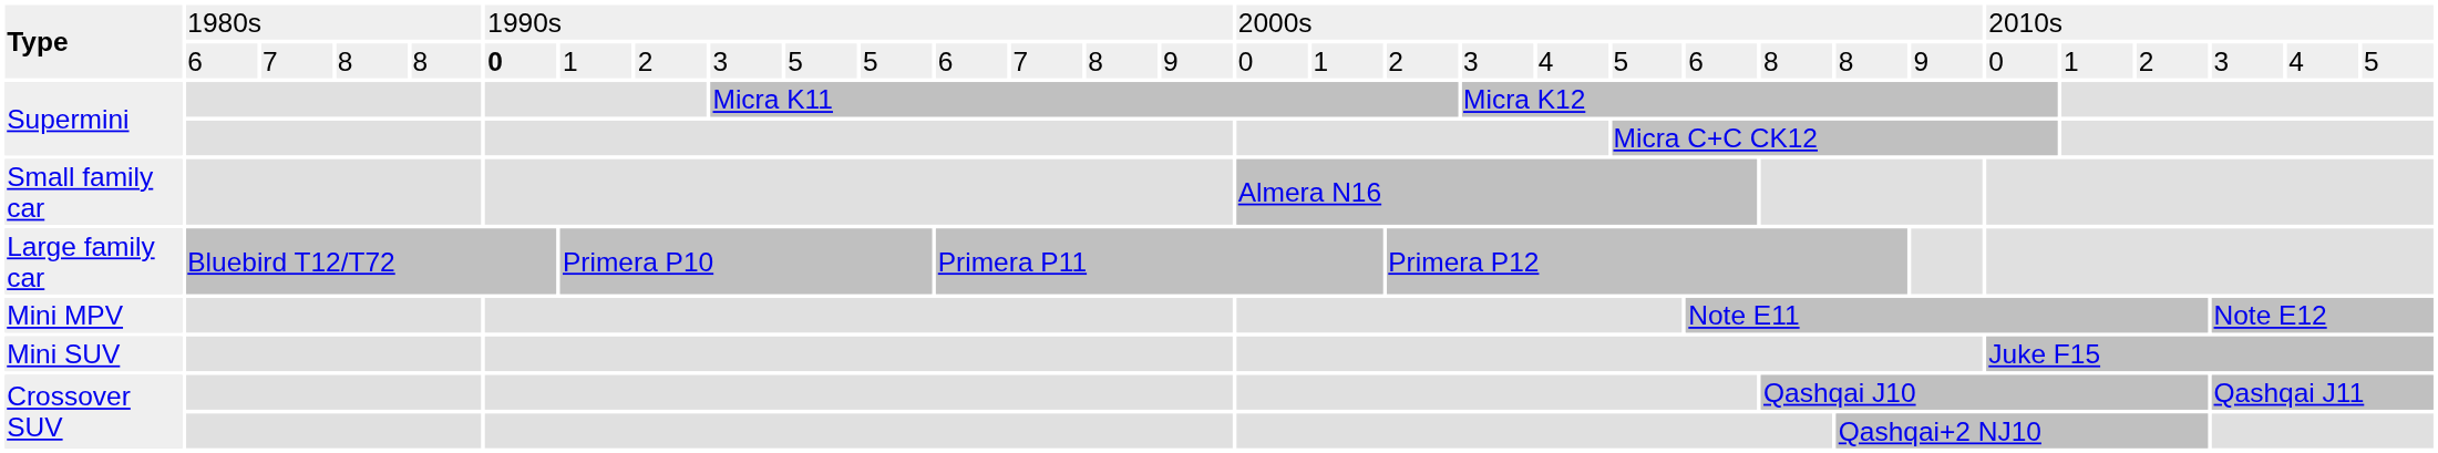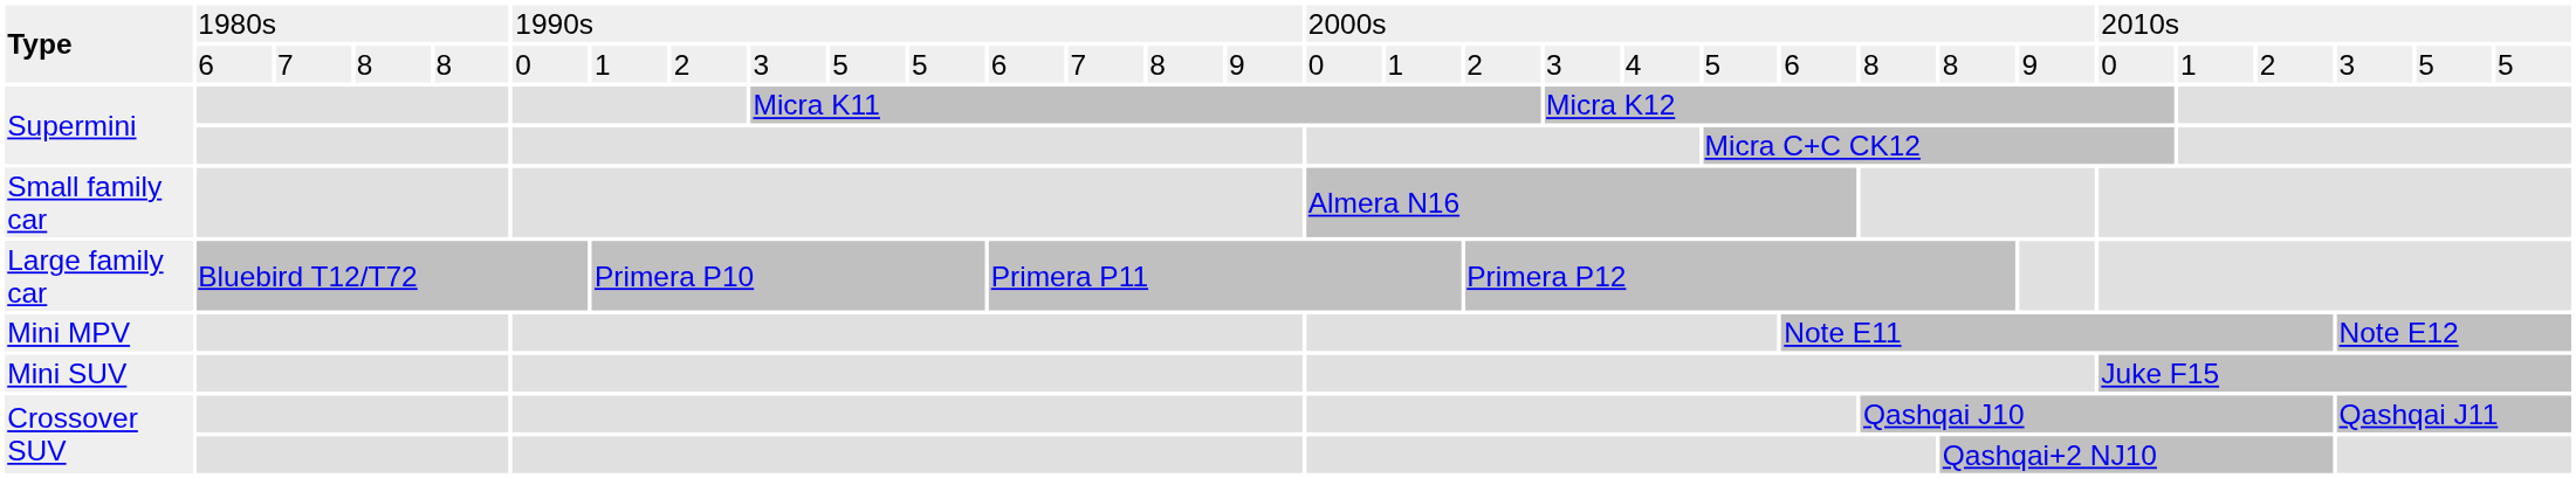 <table style="font-size:88%; width:100%;">
 <tr style="background:#EFEFEF;">
 <td rowspan=2 width=7.2%><strong>Type</strong></td>
 <td colspan=4 width=29%>1980s</td>
 <td colspan=10 width=29%>1990s</td>
 <td colspan=10 width=29%>2000s</td>
 <td colspan=6 width=5.8%>2010s</td>
 </tr>
 <tr style="background:#EFEFEF;">
 <td width=2.9%>6</td>
 <td width=2.9%>7</td>
 <td width=2.9%>8</td>
 <td width=2.9%>8</td>
-<td width=2.9%><strong>0</strong></td>
+<td width=2.9%>0</td>
 <td width=2.9%>1</td>
 <td width=2.9%>2</td>
 <td width=2.9%>3</td>
 <td width=2.9%>5</td>
 <td width=2.9%>5</td>
 <td width=2.9%>6</td>
 <td width=2.9%>7</td>
 <td width=2.9%>8</td>
 <td width=2.9%>9</td>
 <td width=2.9%>0</td>
 <td width=2.9%>1</td>
 <td width=2.9%>2</td>
 <td width=2.9%>3</td>
 <td width=2.9%>4</td>
 <td width=2.9%>5</td>
 <td width=2.9%>6</td>
 <td width=2.9%>8</td>
 <td width=2.9%>8</td>
 <td width=2.9%>9</td>
 <td width=2.9%>0</td>
 <td width=2.9%>1</td>
 <td width=2.9%>2</td>
 <td width=2.9%>3</td>
-<td width=2.9%>4</td>
+<td width=2.9%>5</td>
 <td width=2.9%>5</td>
 </tr>
 <tr style="background:#E0E0E0;">
 <td style="background:#EFEFEF;" rowspan=2><a href='#'>Supermini</a></td>
 <td colspan= 4></td>
 <td colspan= 3></td>
 <td colspan=10 style="background:#C0C0C0;"><a href='#'>Micra K11</a></td>
 <td colspan= 8 style="background:#C0C0C0;"><a href='#'>Micra K12</a></td>
 <td colspan= 5></td>
 </tr>
 <tr style="background:#E0E0E0;">
 <td colspan=4></td>
 <td colspan=10></td>
 <td colspan= 5></td>
 <td colspan= 6 style="background:#C0C0C0;"><a href='#'>Micra C+C CK12</a></td>
 <td colspan= 5></td>
 </tr>
 <tr style="background:#E0E0E0;">
 <td style="background:#EFEFEF;"><a href='#'>Small family car</a></td>
 <td colspan= 4></td>
 <td colspan= 10></td>
 <td colspan= 7 style="background:#C0C0C0;"><a href='#'>Almera N16</a></td>
 <td colspan= 3></td>
 <td colspan= 6></td>
 </tr>
 <tr style="background:#E0E0E0;">
 <td style="background:#EFEFEF;"><a href='#'>Large family car</a></td>
 <td colspan= 5 style="background:#C0C0C0;"><a href='#'>Bluebird T12/T72</a></td>
 <td colspan= 5 style="background:#C0C0C0;"><a href='#'>Primera P10</a></td>
 <td colspan= 6 style="background:#C0C0C0;"><a href='#'>Primera P11</a></td>
 <td colspan= 7 style="background:#C0C0C0;"><a href='#'>Primera P12</a></td>
 <td colspan= 1></td>
 <td colspan= 6></td>
 </tr>
 <tr style="background:#E0E0E0;">
 <td style="background:#EFEFEF;"><a href='#'>Mini MPV</a></td>
 <td colspan= 4></td>
 <td colspan=10></td>
 <td colspan= 6></td>
 <td colspan= 7 style="background:#C0C0C0;"><a href='#'>Note E11</a></td>
 <td colspan= 3 style="background:#C0C0C0;"><a href='#'>Note E12</a></td>
 </tr>
 <tr style="background:#E0E0E0;">
 <td style="background:#EFEFEF;"><a href='#'>Mini SUV</a></td>
 <td colspan= 4></td>
 <td colspan=10></td>
 <td colspan=10></td>
 <td colspan= 6 style="background:#C0C0C0;"><a href='#'>Juke F15</a></td>
 </tr>
 <tr style="background:#E0E0E0;">
 <td style="background:#EFEFEF;" rowspan=2><a href='#'>Crossover SUV</a></td>
 <td colspan= 4></td>
 <td colspan=10></td>
 <td colspan= 7></td>
 <td colspan= 6 style="background:#C0C0C0;"><a href='#'>Qashqai J10</a></td>
 <td colspan= 3 style="background:#C0C0C0;"><a href='#'>Qashqai J11</a></td>
 </tr>
 <tr style="background:#E0E0E0;">
 <td colspan=4></td>
 <td colspan=10></td>
 <td colspan= 8></td>
 <td colspan= 5 style="background:#C0C0C0;"><a href='#'>Qashqai+2 NJ10</a></td>
 <td colspan= 3></td>
 </tr>
 </table>
